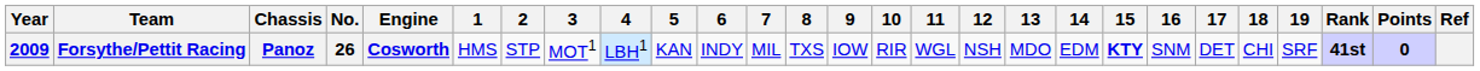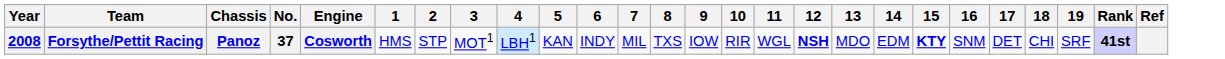 <table class="wikitable" style="text-align:center; font-size:85%">
 <tr>
 <th>Year</th>
 <th>Team</th>
 <th>Chassis</th>
 <th>No.</th>
 <th>Engine</th>
 <th>1</th>
 <th>2</th>
 <th>3</th>
 <th>4</th>
 <th>5</th>
 <th>6</th>
 <th>7</th>
 <th>8</th>
 <th>9</th>
 <th>10</th>
 <th>11</th>
 <th>12</th>
 <th>13</th>
 <th>14</th>
 <th>15</th>
 <th>16</th>
 <th>17</th>
 <th>18</th>
 <th>19</th>
 <th>Rank</th>
-<th>Points</th>
 <th>Ref</th>
 </tr>
 <tr>
-<th><a href='#'>2009</a></th>
+<th><a href='#'>2008</a></th>
 <th nowrap><a href='#'>Forsythe/Pettit Racing</a></th>
 <th><a href='#'>Panoz</a></th>
-<th>26</th>
+<th>37</th>
 <th><a href='#'>Cosworth</a></th>
 <td><a href='#'>HMS</a></td>
 <td><a href='#'>STP</a></td>
 <td><a href='#'>MOT</a><sup>1</sup><br></td>
 <td style="background:#CFEAFF;"><a href='#'>LBH</a><sup>1</sup><br></td>
 <td><a href='#'>KAN</a></td>
 <td><a href='#'>INDY</a></td>
 <td><a href='#'>MIL</a></td>
 <td><a href='#'>TXS</a></td>
 <td><a href='#'>IOW</a></td>
 <td><a href='#'>RIR</a></td>
 <td><a href='#'>WGL</a></td>
-<td><a href='#'>NSH</a></td>
+<td><strong><a href='#'>NSH</a></strong></td>
 <td><a href='#'>MDO</a></td>
 <td><a href='#'>EDM</a></td>
 <td><strong><a href='#'>KTY</a></strong></td>
 <td><a href='#'>SNM</a></td>
 <td><a href='#'>DET</a></td>
 <td><a href='#'>CHI</a></td>
 <td><a href='#'>SRF</a></td>
 <th rowspan="1" style="background:#CFCFFF;">41st</th>
-<th rowspan="1" style="background:#CFCFFF;">0</th>
 <th rowspan="1"></th>
 </tr>
 </table>
